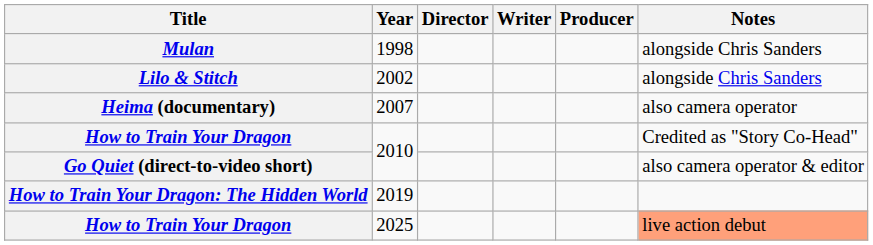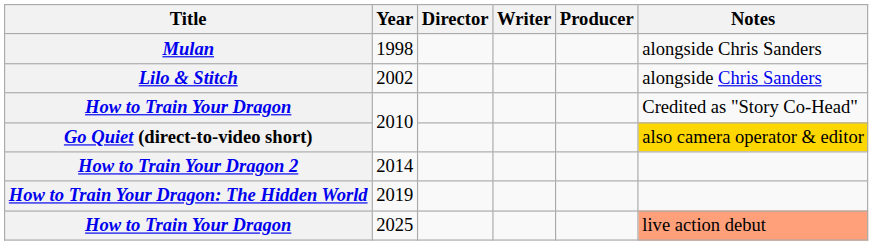 <table class="wikitable plainrowheaders sortable">
 <tr>
 <th>Title</th>
 <th>Year</th>
 <th>Director</th>
 <th>Writer</th>
 <th>Producer</th>
 <th>Notes</th>
 </tr>
 <tr>
 <th scope="row"><em><a href='#'>Mulan</a></em></th>
 <td>1998</td>
 <td></td>
 <td></td>
 <td></td>
 <td>alongside Chris Sanders</td>
 </tr>
 <tr>
 <th scope="row"><em><a href='#'>Lilo & Stitch</a></em></th>
 <td>2002</td>
 <td></td>
 <td></td>
 <td></td>
 <td>alongside <a href='#'>Chris Sanders</a></td>
 </tr>
 <tr>
-<th scope="row"><em><a href='#'>Heima</a></em> (documentary)</th>
-<td>2007</td>
-<td></td>
-<td></td>
-<td></td>
-<td>also camera operator</td>
-</tr>
-<tr>
 <th scope="row"><em><a href='#'>How to Train Your Dragon</a></em></th>
 <td rowspan="2">2010</td>
 <td></td>
 <td></td>
 <td></td>
 <td>Credited as "Story Co-Head"</td>
 </tr>
 <tr>
 <th scope="row"><em><a href='#'>Go Quiet</a></em> (direct-to-video short)</th>
 <td></td>
 <td></td>
 <td></td>
-<td>also camera operator & editor</td>
+<td style="background: gold;">also camera operator & editor</td>
+</tr>
+<tr>
+<th scope="row"><em><a href='#'>How to Train Your Dragon 2</a></em></th>
+<td>2014</td>
+<td></td>
+<td></td>
+<td></td>
+<td></td>
 </tr>
 <tr>
 <th scope="row"><em><a href='#'>How to Train Your Dragon: The Hidden World</a></em></th>
 <td>2019</td>
 <td></td>
 <td></td>
 <td></td>
 <td></td>
 </tr>
 <tr>
 <th scope="row"><em><a href='#'>How to Train Your Dragon</a></em></th>
 <td>2025</td>
 <td></td>
 <td></td>
 <td></td>
 <td style="background: lightsalmon;">live action debut</td>
 </tr>
 </table>
